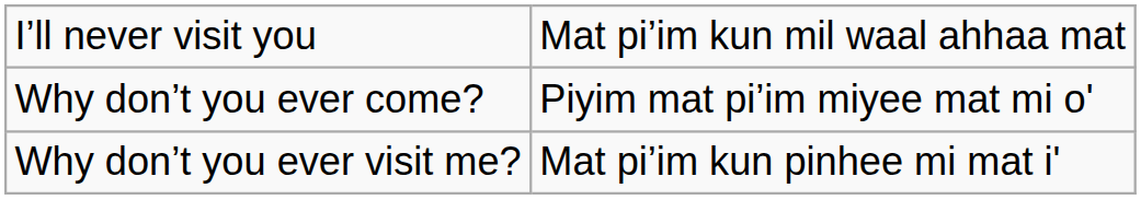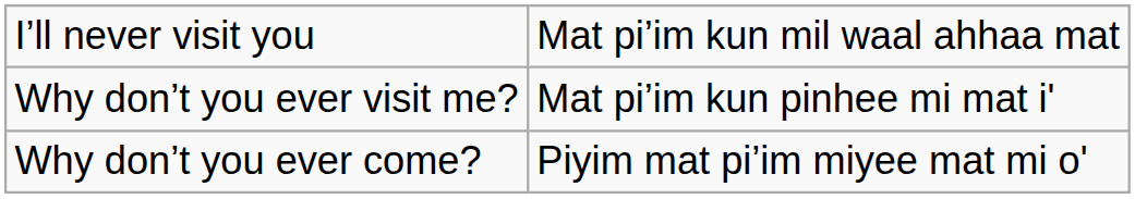 <table class="wikitable">
 <tr>
 <td>I’ll never visit you</td>
 <td>Mat pi’im kun mil waal ahhaa mat</td>
 </tr>
 <tr>
+<td>Why don’t you ever visit me?</td>
+<td>Mat pi’im kun pinhee mi mat i'</td>
+</tr>
+<tr>
 <td>Why don’t you ever come?</td>
 <td>Piyim mat pi’im miyee mat mi o'</td>
 </tr>
-<tr>
-<td>Why don’t you ever visit me?</td>
-<td>Mat pi’im kun pinhee mi mat i'</td>
-</tr>
 </table>
